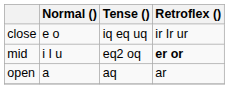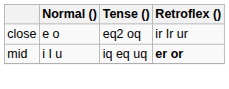 <table class="wikitable">
 <tr>
 <th></th>
 <th>Normal ()</th>
 <th>Tense ()</th>
 <th>Retroflex ()</th>
 </tr>
 <tr>
 <td>close</td>
 <td>e o</td>
-<td>iq eq uq</td>
+<td>eq2 oq</td>
 <td>ir Ir ur</td>
 </tr>
 <tr>
 <td>mid</td>
 <td>i I u</td>
-<td>eq2 oq</td>
+<td>iq eq uq</td>
 <td><strong>er or</strong></td>
-</tr>
-<tr>
-<td>open</td>
-<td>a</td>
-<td>aq</td>
-<td>ar</td>
 </tr>
 <tr>
 </tr>
 </table>
